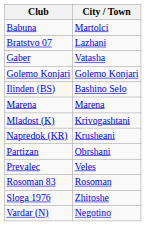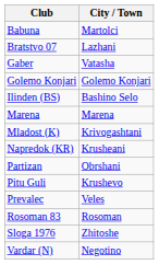 <table class="wikitable sortable">
 <tr>
 <th>Club</th>
 <th>City / Town</th>
 </tr>
 <tr>
 <td><a href='#'>Babuna</a></td>
 <td><a href='#'>Martolci</a></td>
 </tr>
 <tr>
 <td><a href='#'>Bratstvo 07</a></td>
 <td><a href='#'>Lazhani</a></td>
 </tr>
 <tr>
 <td><a href='#'>Gaber</a></td>
 <td><a href='#'>Vatasha</a></td>
 </tr>
 <tr>
 <td><a href='#'>Golemo Konjari</a></td>
 <td><a href='#'>Golemo Konjari</a></td>
 </tr>
 <tr>
 <td><a href='#'>Ilinden (BS)</a></td>
 <td><a href='#'>Bashino Selo</a></td>
 </tr>
 <tr>
 <td><a href='#'>Marena</a></td>
 <td><a href='#'>Marena</a></td>
 </tr>
 <tr>
 <td><a href='#'>Mladost (K)</a></td>
 <td><a href='#'>Krivogashtani</a></td>
 </tr>
 <tr>
 <td><a href='#'>Napredok (KR)</a></td>
 <td><a href='#'>Krusheani</a></td>
 </tr>
 <tr>
 <td><a href='#'>Partizan</a></td>
 <td><a href='#'>Obrshani</a></td>
 </tr>
 <tr>
+<td><a href='#'>Pitu Guli</a></td>
+<td><a href='#'>Krushevo</a></td>
+</tr>
+<tr>
 <td><a href='#'>Prevalec</a></td>
 <td><a href='#'>Veles</a></td>
 </tr>
 <tr>
 <td><a href='#'>Rosoman 83</a></td>
 <td><a href='#'>Rosoman</a></td>
 </tr>
 <tr>
 <td><a href='#'>Sloga 1976</a></td>
 <td><a href='#'>Zhitoshe</a></td>
 </tr>
 <tr>
 <td><a href='#'>Vardar (N)</a></td>
 <td><a href='#'>Negotino</a></td>
 </tr>
 </table>
